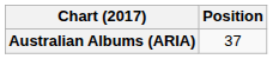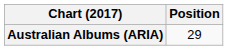 <table class="wikitable plainrowheaders" style="text-align:center">
 <tr>
 <th scope="col">Chart (2017)</th>
 <th scope="col">Position</th>
 </tr>
 <tr>
 <th scope="row">Australian Albums (ARIA)</th>
-<td>37</td>
+<td>29</td>
 </tr>
 </table>
